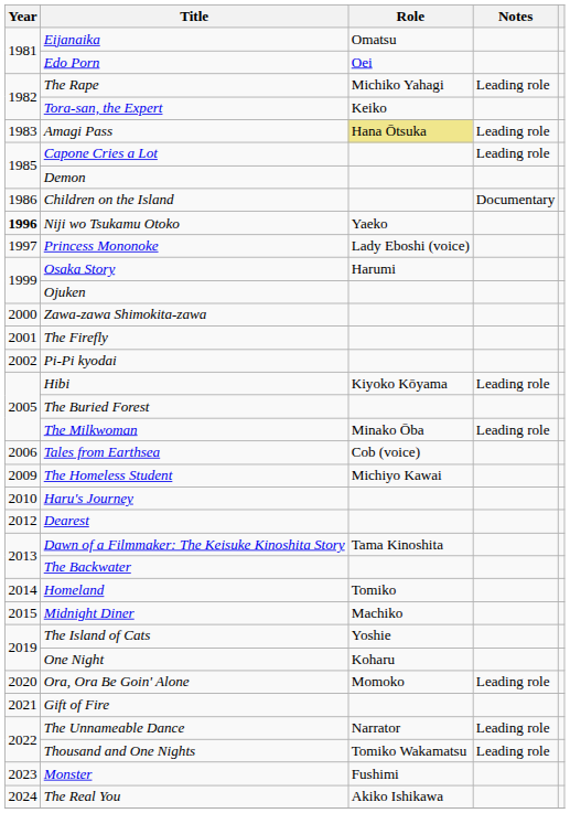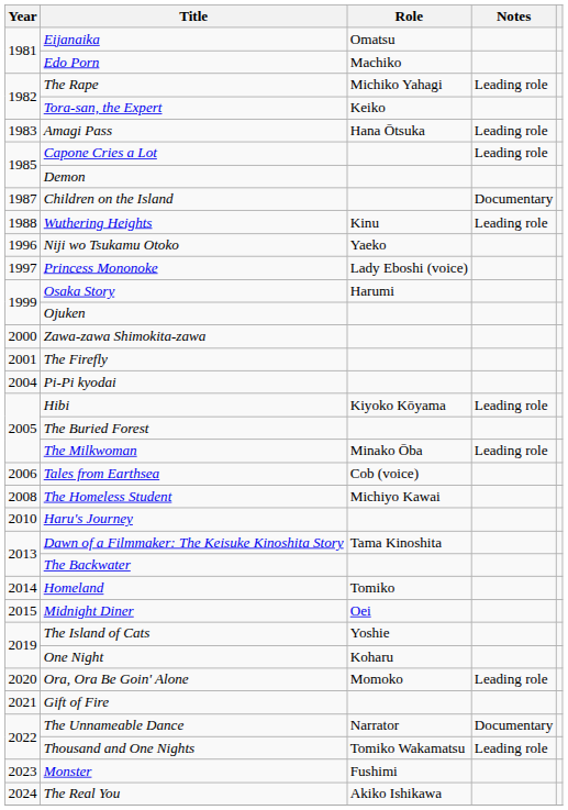 <table class="wikitable sortable">
 <tr>
 <th>Year</th>
 <th>Title</th>
 <th>Role</th>
 <th class="unsortable">Notes</th>
 <th class="unsortable"></th>
 </tr>
 <tr>
 <td rowspan="2">1981</td>
 <td><em><a href='#'>Eijanaika</a></em></td>
 <td>Omatsu</td>
 <td></td>
 <td></td>
 </tr>
 <tr>
 <td><em><a href='#'>Edo Porn</a></em></td>
-<td><a href='#'>Oei</a></td>
+<td>Machiko</td>
 <td></td>
 <td></td>
 </tr>
 <tr>
 <td rowspan="2">1982</td>
 <td><em>The Rape</em></td>
 <td>Michiko Yahagi</td>
 <td>Leading role</td>
 <td></td>
 </tr>
 <tr>
 <td><em><a href='#'>Tora-san, the Expert</a></em></td>
 <td>Keiko</td>
 <td></td>
 <td></td>
 </tr>
 <tr>
 <td>1983</td>
 <td><em>Amagi Pass</em></td>
-<td style="background: khaki;">Hana Ōtsuka</td>
+<td>Hana Ōtsuka</td>
 <td>Leading role</td>
 <td></td>
 </tr>
 <tr>
 <td rowspan="2">1985</td>
 <td><em><a href='#'>Capone Cries a Lot</a></em></td>
 <td></td>
 <td>Leading role</td>
 <td></td>
 </tr>
 <tr>
 <td><em>Demon</em></td>
 <td></td>
 <td></td>
 <td></td>
 </tr>
 <tr>
-<td>1986</td>
+<td>1987</td>
 <td><em>Children on the Island</em></td>
 <td></td>
 <td>Documentary</td>
 <td></td>
 </tr>
 <tr>
-<td><strong>1996</strong></td>
+<td>1988</td>
+<td><em><a href='#'>Wuthering Heights</a></em></td>
+<td>Kinu</td>
+<td>Leading role</td>
+<td></td>
+</tr>
+<tr>
+<td>1996</td>
 <td><em>Niji wo Tsukamu Otoko</em></td>
 <td>Yaeko</td>
 <td></td>
 <td></td>
 </tr>
 <tr>
 <td>1997</td>
 <td><em><a href='#'>Princess Mononoke</a></em></td>
 <td>Lady Eboshi (voice)</td>
 <td></td>
 <td></td>
 </tr>
 <tr>
 <td rowspan="2">1999</td>
 <td><em><a href='#'>Osaka Story</a></em></td>
 <td>Harumi</td>
 <td></td>
 <td></td>
 </tr>
 <tr>
 <td><em>Ojuken</em></td>
 <td></td>
 <td></td>
 <td></td>
 </tr>
 <tr>
 <td>2000</td>
 <td><em>Zawa-zawa Shimokita-zawa</em></td>
 <td></td>
 <td></td>
 <td></td>
 </tr>
 <tr>
 <td>2001</td>
 <td><em>The Firefly</em></td>
 <td></td>
 <td></td>
 <td></td>
 </tr>
 <tr>
-<td>2002</td>
+<td>2004</td>
 <td><em>Pi-Pi kyodai</em></td>
 <td></td>
 <td></td>
 <td></td>
 </tr>
 <tr>
 <td rowspan="3">2005</td>
 <td><em>Hibi</em></td>
 <td>Kiyoko Kōyama</td>
 <td>Leading role</td>
 <td></td>
 </tr>
 <tr>
 <td><em>The Buried Forest</em></td>
 <td></td>
 <td></td>
 <td></td>
 </tr>
 <tr>
 <td><em><a href='#'>The Milkwoman</a></em></td>
 <td>Minako Ōba</td>
 <td>Leading role</td>
 <td></td>
 </tr>
 <tr>
 <td>2006</td>
 <td><em><a href='#'>Tales from Earthsea</a></em></td>
 <td>Cob (voice)</td>
 <td></td>
 <td></td>
 </tr>
 <tr>
-<td>2009</td>
+<td>2008</td>
 <td><em><a href='#'>The Homeless Student</a></em></td>
 <td>Michiyo Kawai</td>
 <td></td>
 <td></td>
 </tr>
 <tr>
 <td>2010</td>
 <td><em><a href='#'>Haru's Journey</a></em></td>
-<td></td>
-<td></td>
-<td></td>
-</tr>
-<tr>
-<td>2012</td>
-<td><em><a href='#'>Dearest</a></em></td>
 <td></td>
 <td></td>
 <td></td>
 </tr>
 <tr>
 <td rowspan="2">2013</td>
 <td><em><a href='#'>Dawn of a Filmmaker: The Keisuke Kinoshita Story</a></em></td>
 <td>Tama Kinoshita</td>
 <td></td>
 <td></td>
 </tr>
 <tr>
 <td><em><a href='#'>The Backwater</a></em></td>
 <td></td>
 <td></td>
 <td></td>
 </tr>
 <tr>
 <td>2014</td>
 <td><em><a href='#'>Homeland</a></em></td>
 <td>Tomiko</td>
 <td></td>
 <td></td>
 </tr>
 <tr>
 <td>2015</td>
 <td><em><a href='#'>Midnight Diner</a></em></td>
-<td>Machiko</td>
+<td><a href='#'>Oei</a></td>
 <td></td>
 <td></td>
 </tr>
 <tr>
 <td rowspan=2>2019</td>
 <td><em>The Island of Cats</em></td>
 <td>Yoshie</td>
 <td></td>
 <td></td>
 </tr>
 <tr>
 <td><em>One Night</em></td>
 <td>Koharu</td>
 <td></td>
 <td></td>
 </tr>
 <tr>
 <td rowspan=1>2020</td>
 <td><em>Ora, Ora Be Goin' Alone</em></td>
 <td>Momoko</td>
 <td>Leading role</td>
 <td></td>
 </tr>
 <tr>
 <td rowspan=1>2021</td>
 <td><em>Gift of Fire</em></td>
 <td></td>
 <td></td>
 <td></td>
 </tr>
 <tr>
 <td rowspan=2>2022</td>
 <td><em>The Unnameable Dance</em></td>
 <td>Narrator</td>
-<td>Leading role</td>
+<td>Documentary</td>
 <td></td>
 </tr>
 <tr>
 <td><em>Thousand and One Nights</em></td>
 <td>Tomiko Wakamatsu</td>
 <td>Leading role</td>
 <td></td>
 </tr>
 <tr>
 <td>2023</td>
 <td><em><a href='#'>Monster</a></em></td>
 <td>Fushimi</td>
 <td></td>
 <td></td>
 </tr>
 <tr>
 <td>2024</td>
 <td><em>The Real You</em></td>
 <td>Akiko Ishikawa</td>
 <td></td>
 <td></td>
 </tr>
 <tr>
 </tr>
 </table>
